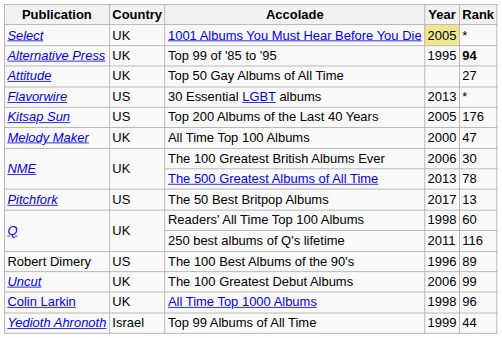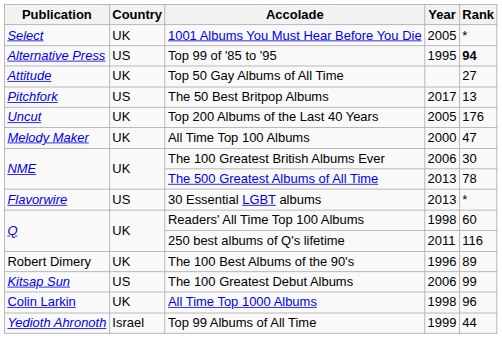 <table class="wikitable">
 <tr>
 <th>Publication</th>
 <th>Country</th>
 <th>Accolade</th>
 <th>Year</th>
 <th>Rank</th>
 </tr>
 <tr>
 <td><em><a href='#'>Select</a></em></td>
 <td>UK</td>
 <td><a href='#'>1001 Albums You Must Hear Before You Die</a></td>
-<td style="background: khaki;">2005</td>
+<td>2005</td>
 <td align="centre">*</td>
 </tr>
 <tr>
 <td><em><a href='#'>Alternative Press</a></em></td>
-<td>UK</td>
+<td>US</td>
 <td>Top 99 of '85 to '95</td>
 <td>1995</td>
 <td align="centre"><strong>94</strong></td>
 </tr>
 <tr>
 <td><em><a href='#'>Attitude</a></em></td>
 <td>UK</td>
 <td>Top 50 Gay Albums of All Time</td>
 <td></td>
 <td align="centre">27</td>
 </tr>
 <tr>
-<td><em><a href='#'>Flavorwire</a></em></td>
+<td><em><a href='#'>Pitchfork</a></em></td>
 <td>US</td>
-<td>30 Essential <a href='#'>LGBT</a> albums</td>
-<td>2013</td>
-<td align="centre">*</td>
+<td>The 50 Best Britpop Albums</td>
+<td>2017</td>
+<td align="centre">13</td>
 </tr>
 <tr>
-<td><em><a href='#'>Kitsap Sun</a></em></td>
-<td>US</td>
+<td><em><a href='#'>Uncut</a></em></td>
+<td>UK</td>
 <td>Top 200 Albums of the Last 40 Years</td>
 <td>2005</td>
 <td align="centre">176</td>
 </tr>
 <tr>
 <td><em><a href='#'>Melody Maker</a></em></td>
 <td>UK</td>
 <td>All Time Top 100 Albums</td>
 <td>2000</td>
 <td align="centre">47</td>
 </tr>
 <tr>
 <td rowspan=2><em><a href='#'>NME</a></em></td>
 <td rowspan=2>UK</td>
 <td>The 100 Greatest British Albums Ever</td>
 <td>2006</td>
 <td align="centre">30</td>
 </tr>
 <tr>
 <td><a href='#'>The 500 Greatest Albums of All Time</a></td>
 <td>2013</td>
 <td align="centre">78</td>
 </tr>
 <tr>
-<td><em><a href='#'>Pitchfork</a></em></td>
+<td><em><a href='#'>Flavorwire</a></em></td>
 <td>US</td>
-<td>The 50 Best Britpop Albums</td>
-<td>2017</td>
-<td align="centre">13</td>
+<td>30 Essential <a href='#'>LGBT</a> albums</td>
+<td>2013</td>
+<td align="centre">*</td>
 </tr>
 <tr>
 <td rowspan=2><em><a href='#'>Q</a></em></td>
 <td rowspan=2>UK</td>
 <td>Readers' All Time Top 100 Albums</td>
 <td>1998</td>
 <td align="centre">60</td>
 </tr>
 <tr>
 <td>250 best albums of Q's lifetime</td>
 <td>2011</td>
 <td align="centre">116</td>
 </tr>
 <tr>
 <td>Robert Dimery</td>
-<td>US</td>
+<td>UK</td>
 <td>The 100 Best Albums of the 90's</td>
 <td>1996</td>
 <td align="centre">89</td>
 </tr>
 <tr>
-<td><em><a href='#'>Uncut</a></em></td>
-<td>UK</td>
+<td><em><a href='#'>Kitsap Sun</a></em></td>
+<td>US</td>
 <td>The 100 Greatest Debut Albums</td>
 <td>2006</td>
 <td align="centre">99</td>
 </tr>
 <tr>
 <td><a href='#'>Colin Larkin</a></td>
 <td>UK</td>
 <td><a href='#'>All Time Top 1000 Albums</a></td>
 <td>1998</td>
 <td align="centre">96</td>
 </tr>
 <tr>
 <td><em><a href='#'>Yedioth Ahronoth</a></em></td>
 <td>Israel</td>
 <td>Top 99 Albums of All Time</td>
 <td>1999</td>
 <td align="centre">44</td>
 </tr>
 </table>
